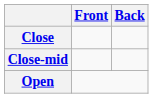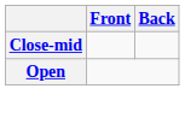 <table class="wikitable" style="text-align:center">
 <tr>
 <th></th>
 <th><a href='#'>Front</a></th>
 <th><a href='#'>Back</a></th>
-</tr>
-<tr>
-<th><a href='#'>Close</a></th>
-<td></td>
-<td></td>
 </tr>
 <tr>
 <th><a href='#'>Close-mid</a></th>
 <td></td>
 <td></td>
 </tr>
 <tr>
 <th><a href='#'>Open</a></th>
 <td colspan=2></td>
 </tr>
 </table>
